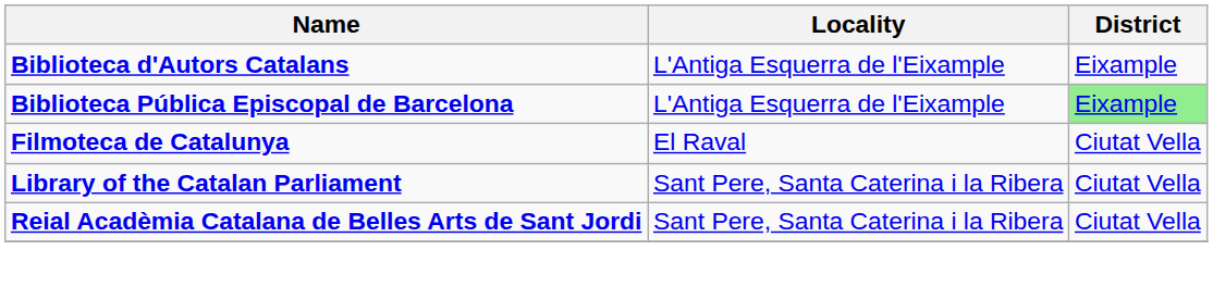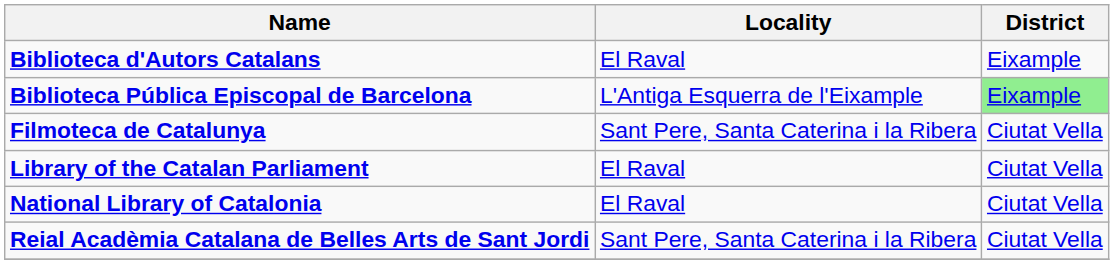 <table class="wikitable sortable">
 <tr>
 <th>Name</th>
 <th>Locality</th>
 <th>District</th>
 </tr>
 <tr>
 <td><strong><a href='#'>Biblioteca d'Autors Catalans</a></strong></td>
-<td><a href='#'>L'Antiga Esquerra de l'Eixample</a></td>
+<td><a href='#'>El Raval</a></td>
 <td><a href='#'>Eixample</a></td>
 </tr>
 <tr>
 <td><strong><a href='#'>Biblioteca Pública Episcopal de Barcelona</a></strong></td>
 <td><a href='#'>L'Antiga Esquerra de l'Eixample</a></td>
 <td style="background: lightgreen;"><a href='#'>Eixample</a></td>
 </tr>
 <tr>
 <td><strong><a href='#'>Filmoteca de Catalunya</a></strong></td>
+<td><a href='#'>Sant Pere, Santa Caterina i la Ribera</a></td>
+<td><a href='#'>Ciutat Vella</a></td>
+</tr>
+<tr>
+<td><strong><a href='#'>Library of the Catalan Parliament</a></strong></td>
 <td><a href='#'>El Raval</a></td>
 <td><a href='#'>Ciutat Vella</a></td>
 </tr>
 <tr>
-<td><strong><a href='#'>Library of the Catalan Parliament</a></strong></td>
-<td><a href='#'>Sant Pere, Santa Caterina i la Ribera</a></td>
+<td><strong><a href='#'>National Library of Catalonia</a></strong></td>
+<td><a href='#'>El Raval</a></td>
 <td><a href='#'>Ciutat Vella</a></td>
 </tr>
 <tr>
 <td><strong><a href='#'>Reial Acadèmia Catalana de Belles Arts de Sant Jordi</a></strong></td>
 <td><a href='#'>Sant Pere, Santa Caterina i la Ribera</a></td>
 <td><a href='#'>Ciutat Vella</a></td>
 </tr>
 <tr>
 </tr>
 </table>
